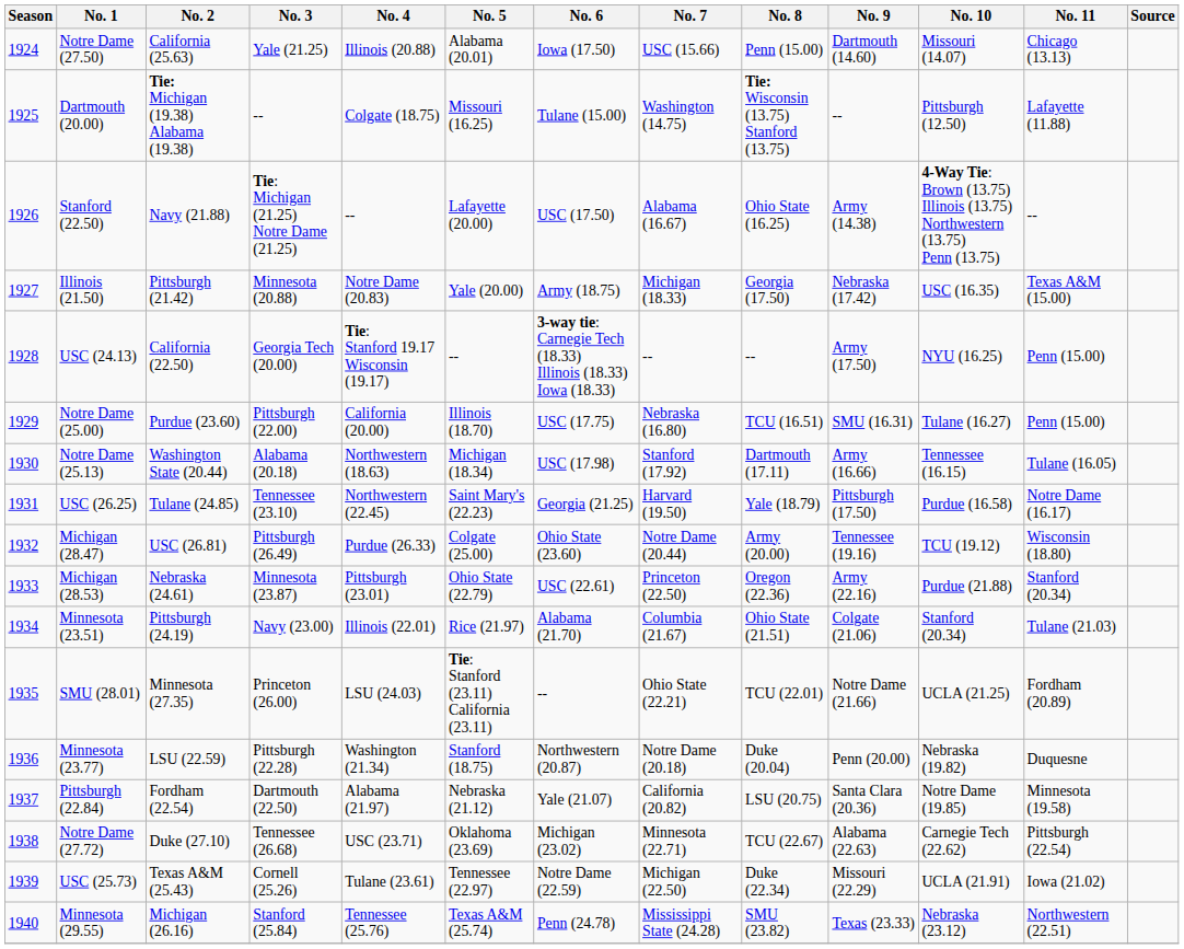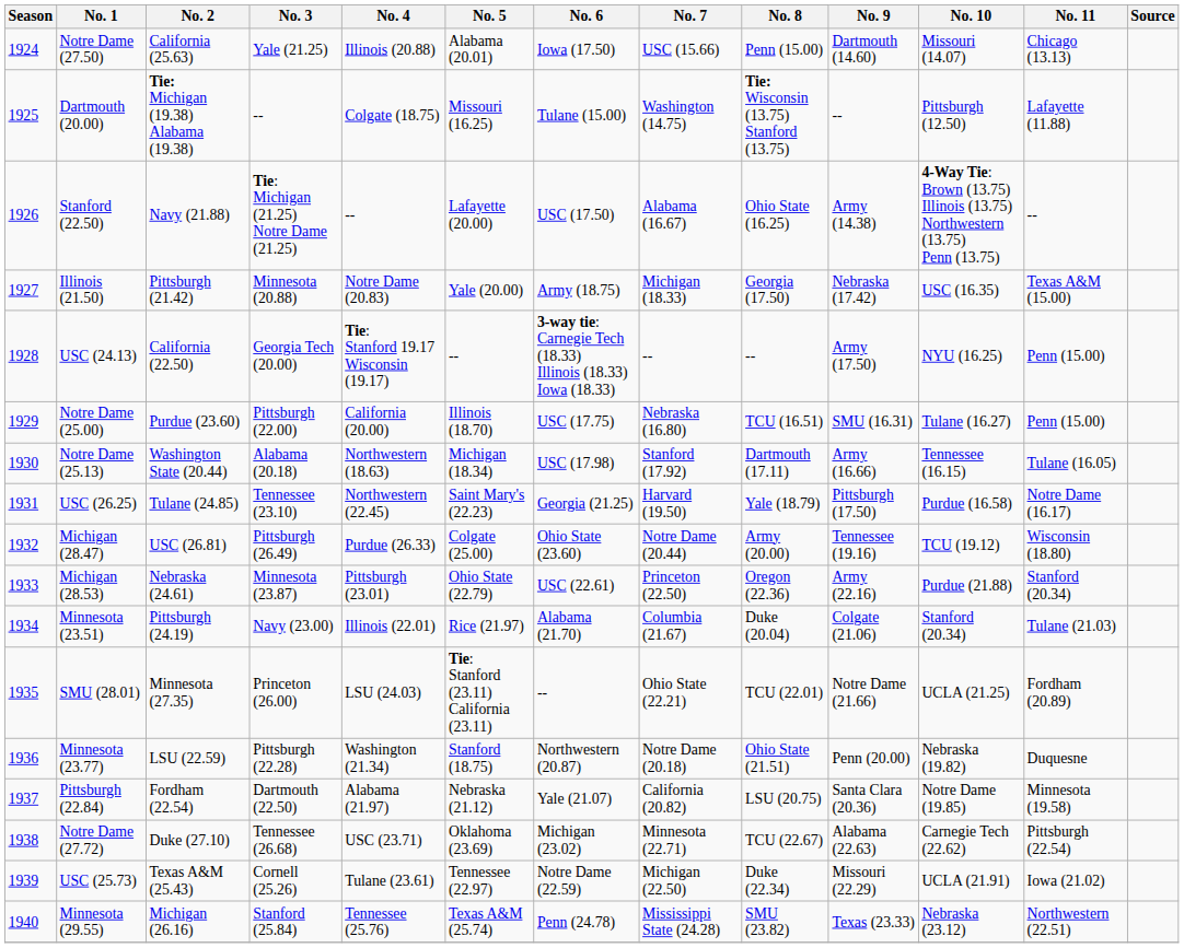 <table class="wikitable">
 <tr>
 <th>Season</th>
 <th>No. 1</th>
 <th>No. 2</th>
 <th>No. 3</th>
 <th>No. 4</th>
 <th>No. 5</th>
 <th>No. 6</th>
 <th>No. 7</th>
 <th>No. 8</th>
 <th>No. 9</th>
 <th>No. 10</th>
 <th>No. 11</th>
 <th>Source</th>
 </tr>
 <tr>
 <td><a href='#'>1924</a></td>
 <td><a href='#'>Notre Dame</a> (27.50)</td>
 <td><a href='#'>California</a> (25.63)</td>
 <td><a href='#'>Yale</a> (21.25)</td>
 <td><a href='#'>Illinois</a> (20.88)</td>
 <td>Alabama (20.01)</td>
 <td><a href='#'>Iowa</a> (17.50)</td>
 <td><a href='#'>USC</a> (15.66)</td>
 <td><a href='#'>Penn</a> (15.00)</td>
 <td><a href='#'>Dartmouth</a> (14.60)</td>
 <td><a href='#'>Missouri</a> (14.07)</td>
 <td><a href='#'>Chicago</a> (13.13)</td>
 <td></td>
 </tr>
 <tr>
 <td><a href='#'>1925</a></td>
 <td><a href='#'>Dartmouth</a> (20.00)</td>
 <td><strong>Tie:</strong><br><a href='#'>Michigan</a> (19.38)<br><a href='#'>Alabama</a> (19.38)</td>
 <td>--</td>
 <td><a href='#'>Colgate</a> (18.75)</td>
 <td><a href='#'>Missouri</a> (16.25)</td>
 <td><a href='#'>Tulane</a> (15.00)</td>
 <td><a href='#'>Washington</a> (14.75)</td>
 <td><strong>Tie:</strong><br><a href='#'>Wisconsin</a> (13.75)<br><a href='#'>Stanford</a> (13.75)</td>
 <td>--</td>
 <td><a href='#'>Pittsburgh</a> (12.50)</td>
 <td><a href='#'>Lafayette</a> (11.88)</td>
 <td></td>
 </tr>
 <tr>
 <td><a href='#'>1926</a></td>
 <td><a href='#'>Stanford</a> (22.50)</td>
 <td><a href='#'>Navy</a> (21.88)</td>
 <td><strong>Tie</strong>:<br><a href='#'>Michigan</a> (21.25)<br><a href='#'>Notre Dame</a> (21.25)</td>
 <td>--</td>
 <td><a href='#'>Lafayette</a> (20.00)</td>
 <td><a href='#'>USC</a> (17.50)</td>
 <td><a href='#'>Alabama</a> (16.67)</td>
 <td><a href='#'>Ohio State</a> (16.25)</td>
 <td><a href='#'>Army</a> (14.38)</td>
 <td><strong>4-Way Tie</strong>:<br><a href='#'>Brown</a> (13.75)<br><a href='#'>Illinois</a> (13.75)<br><a href='#'>Northwestern</a> (13.75)<br><a href='#'>Penn</a> (13.75)</td>
 <td>--</td>
 <td></td>
 </tr>
 <tr>
 <td><a href='#'>1927</a></td>
 <td><a href='#'>Illinois</a> (21.50)</td>
 <td><a href='#'>Pittsburgh</a> (21.42)</td>
 <td><a href='#'>Minnesota</a> (20.88)</td>
 <td><a href='#'>Notre Dame</a> (20.83)</td>
 <td><a href='#'>Yale</a> (20.00)</td>
 <td><a href='#'>Army</a> (18.75)</td>
 <td><a href='#'>Michigan</a> (18.33)</td>
 <td><a href='#'>Georgia</a> (17.50)</td>
 <td><a href='#'>Nebraska</a> (17.42)</td>
 <td><a href='#'>USC</a> (16.35)</td>
 <td><a href='#'>Texas A&M</a> (15.00)</td>
 <td></td>
 </tr>
 <tr>
 <td><a href='#'>1928</a></td>
 <td><a href='#'>USC</a> (24.13)</td>
 <td><a href='#'>California</a> (22.50)</td>
 <td><a href='#'>Georgia Tech</a> (20.00)</td>
 <td><strong>Tie</strong>:<br><a href='#'>Stanford</a> 19.17<br><a href='#'>Wisconsin</a> (19.17)</td>
 <td>--</td>
 <td><strong>3-way tie</strong>:<br><a href='#'>Carnegie Tech</a> (18.33)<br><a href='#'>Illinois</a> (18.33)<br><a href='#'>Iowa</a> (18.33)</td>
 <td>--</td>
 <td>--</td>
 <td><a href='#'>Army</a> (17.50)</td>
 <td><a href='#'>NYU</a> (16.25)</td>
 <td><a href='#'>Penn</a> (15.00)</td>
 <td></td>
 </tr>
 <tr>
 <td><a href='#'>1929</a></td>
 <td><a href='#'>Notre Dame</a> (25.00)</td>
 <td><a href='#'>Purdue</a> (23.60)</td>
 <td><a href='#'>Pittsburgh</a> (22.00)</td>
 <td><a href='#'>California</a> (20.00)</td>
 <td><a href='#'>Illinois</a> (18.70)</td>
 <td><a href='#'>USC</a> (17.75)</td>
 <td><a href='#'>Nebraska</a> (16.80)</td>
 <td><a href='#'>TCU</a> (16.51)</td>
 <td><a href='#'>SMU</a> (16.31)</td>
 <td><a href='#'>Tulane</a> (16.27)</td>
 <td><a href='#'>Penn</a> (15.00)</td>
 <td></td>
 </tr>
 <tr>
 <td><a href='#'>1930</a></td>
 <td><a href='#'>Notre Dame</a> (25.13)</td>
 <td><a href='#'>Washington State</a> (20.44)</td>
 <td><a href='#'>Alabama</a> (20.18)</td>
 <td><a href='#'>Northwestern</a> (18.63)</td>
 <td><a href='#'>Michigan</a> (18.34)</td>
 <td><a href='#'>USC</a> (17.98)</td>
 <td><a href='#'>Stanford</a> (17.92)</td>
 <td><a href='#'>Dartmouth</a> (17.11)</td>
 <td><a href='#'>Army</a> (16.66)</td>
 <td><a href='#'>Tennessee</a> (16.15)</td>
 <td><a href='#'>Tulane</a> (16.05)</td>
 <td></td>
 </tr>
 <tr>
 <td><a href='#'>1931</a></td>
 <td><a href='#'>USC</a> (26.25)</td>
 <td><a href='#'>Tulane</a> (24.85)</td>
 <td><a href='#'>Tennessee</a> (23.10)</td>
 <td><a href='#'>Northwestern</a> (22.45)</td>
 <td><a href='#'>Saint Mary's</a> (22.23)</td>
 <td><a href='#'>Georgia</a> (21.25)</td>
 <td><a href='#'>Harvard</a> (19.50)</td>
 <td><a href='#'>Yale</a> (18.79)</td>
 <td><a href='#'>Pittsburgh</a> (17.50)</td>
 <td><a href='#'>Purdue</a> (16.58)</td>
 <td><a href='#'>Notre Dame</a> (16.17)</td>
 <td></td>
 </tr>
 <tr>
 <td><a href='#'>1932</a></td>
 <td><a href='#'>Michigan</a> (28.47)</td>
 <td><a href='#'>USC</a> (26.81)</td>
 <td><a href='#'>Pittsburgh</a> (26.49)</td>
 <td><a href='#'>Purdue</a> (26.33)</td>
 <td><a href='#'>Colgate</a> (25.00)</td>
 <td><a href='#'>Ohio State</a> (23.60)</td>
 <td><a href='#'>Notre Dame</a> (20.44)</td>
 <td><a href='#'>Army</a> (20.00)</td>
 <td><a href='#'>Tennessee</a> (19.16)</td>
 <td><a href='#'>TCU</a> (19.12)</td>
 <td><a href='#'>Wisconsin</a> (18.80)</td>
 <td></td>
 </tr>
 <tr>
 <td><a href='#'>1933</a></td>
 <td><a href='#'>Michigan</a> (28.53)</td>
 <td><a href='#'>Nebraska</a> (24.61)</td>
 <td><a href='#'>Minnesota</a> (23.87)</td>
 <td><a href='#'>Pittsburgh</a> (23.01)</td>
 <td><a href='#'>Ohio State</a> (22.79)</td>
 <td><a href='#'>USC</a> (22.61)</td>
 <td><a href='#'>Princeton</a> (22.50)</td>
 <td><a href='#'>Oregon</a> (22.36)</td>
 <td><a href='#'>Army</a> (22.16)</td>
 <td><a href='#'>Purdue</a> (21.88)</td>
 <td><a href='#'>Stanford</a> (20.34)</td>
 <td></td>
 </tr>
 <tr>
 <td><a href='#'>1934</a></td>
 <td><a href='#'>Minnesota</a> (23.51)</td>
 <td><a href='#'>Pittsburgh</a> (24.19)</td>
 <td><a href='#'>Navy</a> (23.00)</td>
 <td><a href='#'>Illinois</a> (22.01)</td>
 <td><a href='#'>Rice</a> (21.97)</td>
 <td><a href='#'>Alabama</a> (21.70)</td>
 <td><a href='#'>Columbia</a> (21.67)</td>
-<td><a href='#'>Ohio State</a> (21.51)</td>
+<td>Duke (20.04)</td>
 <td><a href='#'>Colgate</a> (21.06)</td>
 <td><a href='#'>Stanford</a> (20.34)</td>
 <td><a href='#'>Tulane</a> (21.03)</td>
 <td></td>
 </tr>
 <tr>
 <td><a href='#'>1935</a></td>
 <td><a href='#'>SMU</a> (28.01)</td>
 <td>Minnesota (27.35)</td>
 <td>Princeton (26.00)</td>
 <td>LSU (24.03)</td>
 <td><strong>Tie</strong>:<br>Stanford (23.11)<br>California (23.11)</td>
 <td>--</td>
 <td>Ohio State (22.21)</td>
 <td>TCU (22.01)</td>
 <td>Notre Dame (21.66)</td>
 <td>UCLA (21.25)</td>
 <td>Fordham (20.89)</td>
 <td></td>
 </tr>
 <tr>
 <td><a href='#'>1936</a></td>
 <td><a href='#'>Minnesota</a> (23.77)</td>
 <td>LSU (22.59)</td>
 <td>Pittsburgh (22.28)</td>
 <td>Washington (21.34)</td>
 <td><a href='#'>Stanford</a> (18.75)</td>
 <td>Northwestern (20.87)</td>
 <td>Notre Dame (20.18)</td>
-<td>Duke (20.04)</td>
+<td><a href='#'>Ohio State</a> (21.51)</td>
 <td>Penn (20.00)</td>
 <td>Nebraska (19.82)</td>
 <td>Duquesne</td>
 <td></td>
 </tr>
 <tr>
 <td><a href='#'>1937</a></td>
 <td><a href='#'>Pittsburgh</a> (22.84)</td>
 <td>Fordham (22.54)</td>
 <td>Dartmouth (22.50)</td>
 <td>Alabama (21.97)</td>
 <td>Nebraska (21.12)</td>
 <td>Yale (21.07)</td>
 <td>California (20.82)</td>
 <td>LSU (20.75)</td>
 <td>Santa Clara (20.36)</td>
 <td>Notre Dame (19.85)</td>
 <td>Minnesota (19.58)</td>
 <td></td>
 </tr>
 <tr>
 <td><a href='#'>1938</a></td>
 <td><a href='#'>Notre Dame</a> (27.72)</td>
 <td>Duke (27.10)</td>
 <td>Tennessee (26.68)</td>
 <td>USC (23.71)</td>
 <td>Oklahoma (23.69)</td>
 <td>Michigan (23.02)</td>
 <td>Minnesota (22.71)</td>
 <td>TCU (22.67)</td>
 <td>Alabama (22.63)</td>
 <td>Carnegie Tech (22.62)</td>
 <td>Pittsburgh (22.54)</td>
 <td></td>
 </tr>
 <tr>
 <td><a href='#'>1939</a></td>
 <td><a href='#'>USC</a> (25.73)</td>
 <td>Texas A&M (25.43)</td>
 <td>Cornell (25.26)</td>
 <td>Tulane (23.61)</td>
 <td>Tennessee (22.97)</td>
 <td>Notre Dame (22.59)</td>
 <td>Michigan (22.50)</td>
 <td>Duke (22.34)</td>
 <td>Missouri (22.29)</td>
 <td>UCLA (21.91)</td>
 <td>Iowa (21.02)</td>
 <td></td>
 </tr>
 <tr>
 <td><a href='#'>1940</a></td>
 <td><a href='#'>Minnesota</a> (29.55)</td>
 <td><a href='#'>Michigan</a> (26.16)</td>
 <td><a href='#'>Stanford</a> (25.84)</td>
 <td><a href='#'>Tennessee</a> (25.76)</td>
 <td><a href='#'>Texas A&M</a> (25.74)</td>
 <td><a href='#'>Penn</a> (24.78)</td>
 <td><a href='#'>Mississippi State</a> (24.28)</td>
 <td><a href='#'>SMU</a> (23.82)</td>
 <td><a href='#'>Texas</a> (23.33)</td>
 <td><a href='#'>Nebraska</a> (23.12)</td>
 <td><a href='#'>Northwestern</a> (22.51)</td>
 <td></td>
 </tr>
 <tr>
 </tr>
 </table>
